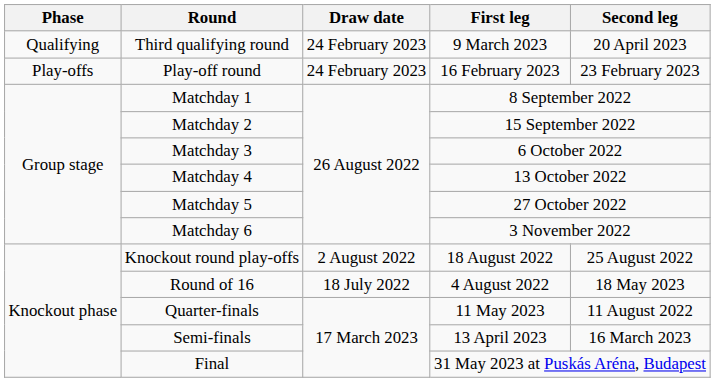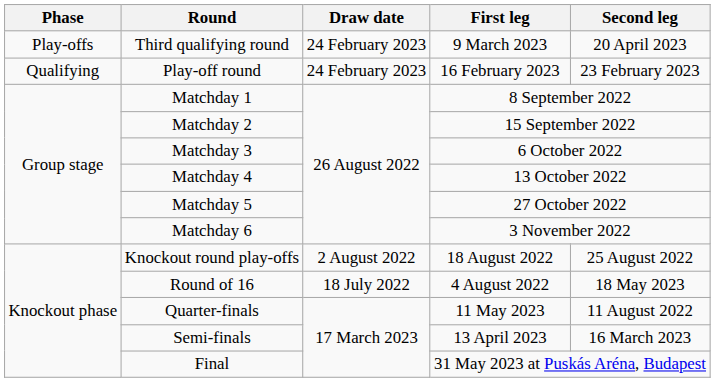 <table class="wikitable" style="text-align:center">
 <tr>
 <th>Phase</th>
 <th>Round</th>
 <th>Draw date</th>
 <th>First leg</th>
 <th>Second leg</th>
 </tr>
 <tr>
-<td>Qualifying</td>
+<td>Play-offs</td>
 <td>Third qualifying round</td>
 <td>24 February 2023</td>
 <td>9 March 2023</td>
 <td>20 April 2023</td>
 </tr>
 <tr>
-<td>Play-offs</td>
+<td>Qualifying</td>
 <td>Play-off round</td>
 <td>24 February 2023</td>
 <td>16 February 2023</td>
 <td>23 February 2023</td>
 </tr>
 <tr>
 <td rowspan="6">Group stage</td>
 <td>Matchday 1</td>
 <td rowspan="6">26 August 2022</td>
 <td colspan="2">8 September 2022</td>
 </tr>
 <tr>
 <td>Matchday 2</td>
 <td colspan="2">15 September 2022</td>
 </tr>
 <tr>
 <td>Matchday 3</td>
 <td colspan="2">6 October 2022</td>
 </tr>
 <tr>
 <td>Matchday 4</td>
 <td colspan="2">13 October 2022</td>
 </tr>
 <tr>
 <td>Matchday 5</td>
 <td colspan="2">27 October 2022</td>
 </tr>
 <tr>
 <td>Matchday 6</td>
 <td colspan="2">3 November 2022</td>
 </tr>
 <tr>
 <td rowspan="5">Knockout phase</td>
 <td>Knockout round play-offs</td>
 <td>2 August 2022</td>
 <td>18 August 2022</td>
 <td>25 August 2022</td>
 </tr>
 <tr>
 <td>Round of 16</td>
 <td>18 July 2022</td>
 <td>4 August 2022</td>
 <td>18 May 2023</td>
 </tr>
 <tr>
 <td>Quarter-finals</td>
 <td rowspan="3">17 March 2023</td>
 <td>11 May 2023</td>
 <td>11 August 2022</td>
 </tr>
 <tr>
 <td>Semi-finals</td>
 <td>13 April 2023</td>
 <td>16 March 2023</td>
 </tr>
 <tr>
 <td>Final</td>
 <td colspan="2">31 May 2023 at <a href='#'>Puskás Aréna</a>, <a href='#'>Budapest</a></td>
 </tr>
 </table>
